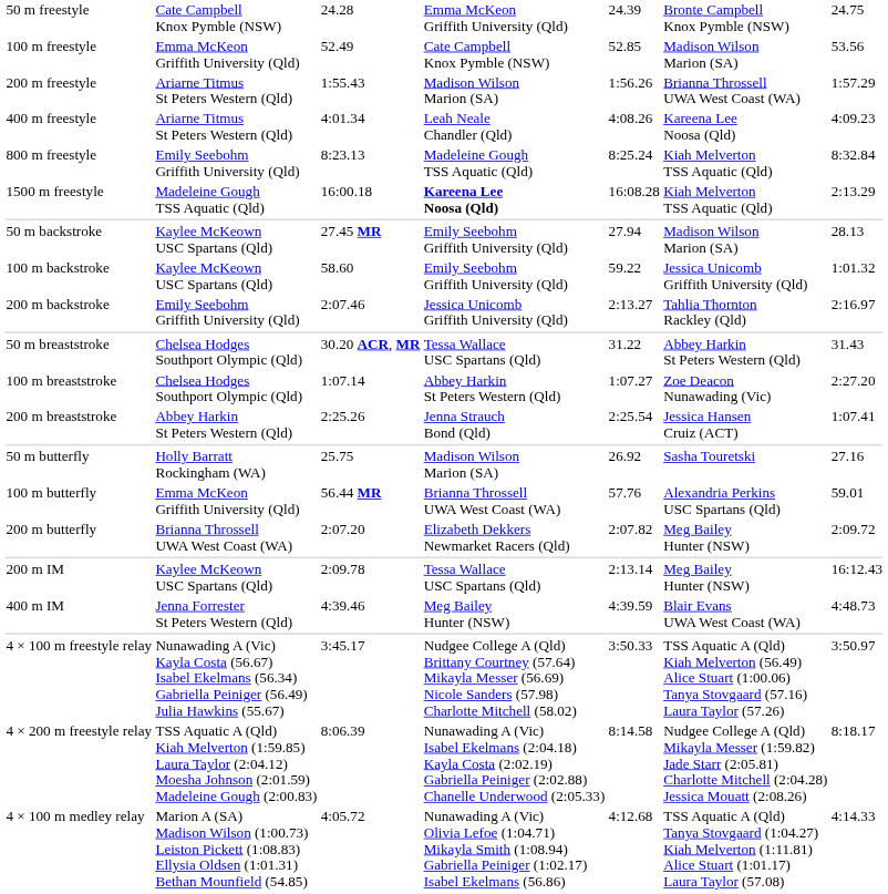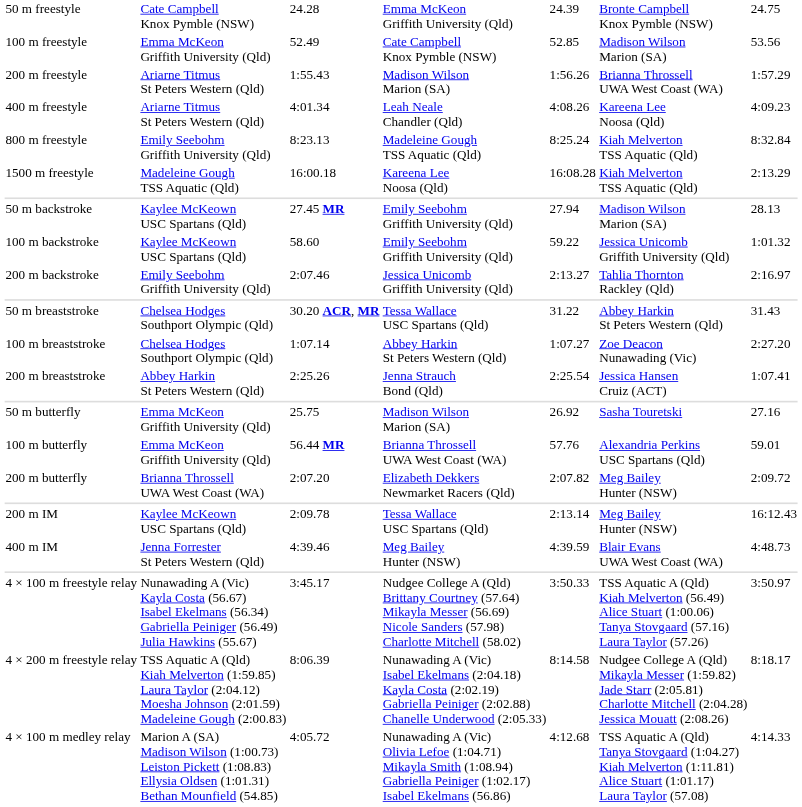 <table>
 <tr valign="top">
 <td>50 m freestyle</td>
 <td><a href='#'>Cate Campbell</a><br>Knox Pymble (NSW)</td>
 <td>24.28</td>
 <td><a href='#'>Emma McKeon</a><br>Griffith University (Qld)</td>
 <td>24.39</td>
 <td><a href='#'>Bronte Campbell</a><br>Knox Pymble (NSW)</td>
 <td>24.75</td>
 </tr>
 <tr valign="top">
 <td>100 m freestyle</td>
 <td><a href='#'>Emma McKeon</a><br>Griffith University (Qld)</td>
 <td>52.49</td>
 <td><a href='#'>Cate Campbell</a><br>Knox Pymble (NSW)</td>
 <td>52.85</td>
 <td><a href='#'>Madison Wilson</a><br>Marion (SA)</td>
 <td>53.56</td>
 </tr>
 <tr valign="top">
 <td>200 m freestyle</td>
 <td><a href='#'>Ariarne Titmus</a><br>St Peters Western (Qld)</td>
 <td>1:55.43</td>
 <td><a href='#'>Madison Wilson</a><br>Marion (SA)</td>
 <td>1:56.26</td>
 <td><a href='#'>Brianna Throssell</a><br>UWA West Coast (WA)</td>
 <td>1:57.29</td>
 </tr>
 <tr valign="top">
 <td>400 m freestyle</td>
 <td><a href='#'>Ariarne Titmus</a><br>St Peters Western (Qld)</td>
 <td>4:01.34</td>
 <td><a href='#'>Leah Neale</a><br>Chandler (Qld)</td>
 <td>4:08.26</td>
 <td><a href='#'>Kareena Lee</a><br>Noosa (Qld)</td>
 <td>4:09.23</td>
 </tr>
 <tr valign="top">
 <td>800 m freestyle</td>
 <td><a href='#'>Emily Seebohm</a><br>Griffith University (Qld)</td>
 <td>8:23.13</td>
 <td><a href='#'>Madeleine Gough</a><br>TSS Aquatic (Qld)</td>
 <td>8:25.24</td>
 <td><a href='#'>Kiah Melverton</a><br>TSS Aquatic (Qld)</td>
 <td>8:32.84</td>
 </tr>
 <tr valign="top">
 <td>1500 m freestyle</td>
 <td><a href='#'>Madeleine Gough</a><br>TSS Aquatic (Qld)</td>
 <td>16:00.18</td>
-<td><strong><a href='#'>Kareena Lee</a><br>Noosa (Qld)</strong></td>
+<td><a href='#'>Kareena Lee</a><br>Noosa (Qld)</td>
 <td>16:08.28</td>
 <td><a href='#'>Kiah Melverton</a><br>TSS Aquatic (Qld)</td>
 <td>2:13.29</td>
 </tr>
 <tr bgcolor=#DDDDDD>
 <td colspan=7></td>
 </tr>
 <tr valign="top">
 <td>50 m backstroke</td>
 <td><a href='#'>Kaylee McKeown</a><br>USC Spartans (Qld)</td>
 <td>27.45 <strong><a href='#'>MR</a></strong></td>
 <td><a href='#'>Emily Seebohm</a><br>Griffith University (Qld)</td>
 <td>27.94</td>
 <td><a href='#'>Madison Wilson</a><br>Marion (SA)</td>
 <td>28.13</td>
 </tr>
 <tr valign="top">
 <td>100 m backstroke</td>
 <td><a href='#'>Kaylee McKeown</a><br>USC Spartans (Qld)</td>
 <td>58.60</td>
 <td><a href='#'>Emily Seebohm</a><br>Griffith University (Qld)</td>
 <td>59.22</td>
 <td><a href='#'>Jessica Unicomb</a><br>Griffith University (Qld)</td>
 <td>1:01.32</td>
 </tr>
 <tr valign="top">
 <td>200 m backstroke</td>
 <td><a href='#'>Emily Seebohm</a><br>Griffith University (Qld)</td>
 <td>2:07.46</td>
 <td><a href='#'>Jessica Unicomb</a><br>Griffith University (Qld)</td>
 <td>2:13.27</td>
 <td><a href='#'>Tahlia Thornton</a><br>Rackley (Qld)</td>
 <td>2:16.97</td>
 </tr>
 <tr bgcolor=#DDDDDD>
 <td colspan=7></td>
 </tr>
 <tr valign="top">
 <td>50 m breaststroke</td>
 <td><a href='#'>Chelsea Hodges</a><br>Southport Olympic (Qld)</td>
 <td>30.20 <strong><a href='#'>ACR</a></strong>, <strong><a href='#'>MR</a></strong></td>
 <td><a href='#'>Tessa Wallace</a><br>USC Spartans (Qld)</td>
 <td>31.22</td>
 <td><a href='#'>Abbey Harkin</a><br>St Peters Western (Qld)</td>
 <td>31.43</td>
 </tr>
 <tr valign="top">
 <td>100 m breaststroke</td>
 <td><a href='#'>Chelsea Hodges</a><br>Southport Olympic (Qld)</td>
 <td>1:07.14</td>
 <td><a href='#'>Abbey Harkin</a><br>St Peters Western (Qld)</td>
 <td>1:07.27</td>
 <td><a href='#'>Zoe Deacon</a><br>Nunawading (Vic)</td>
 <td>2:27.20</td>
 </tr>
 <tr valign="top">
 <td>200 m breaststroke</td>
 <td><a href='#'>Abbey Harkin</a><br>St Peters Western (Qld)</td>
 <td>2:25.26</td>
 <td><a href='#'>Jenna Strauch</a><br>Bond (Qld)</td>
 <td>2:25.54</td>
 <td><a href='#'>Jessica Hansen</a><br>Cruiz (ACT)</td>
 <td>1:07.41</td>
 </tr>
 <tr bgcolor=#DDDDDD>
 <td colspan=7></td>
 </tr>
 <tr valign="top">
 <td>50 m butterfly</td>
-<td><a href='#'>Holly Barratt</a><br>Rockingham (WA)</td>
+<td><a href='#'>Emma McKeon</a><br>Griffith University (Qld)</td>
 <td>25.75</td>
 <td><a href='#'>Madison Wilson</a><br>Marion (SA)</td>
 <td>26.92</td>
 <td><a href='#'>Sasha Touretski</a><br></td>
 <td>27.16</td>
 </tr>
 <tr valign="top">
 <td>100 m butterfly</td>
 <td><a href='#'>Emma McKeon</a><br>Griffith University (Qld)</td>
 <td>56.44 <strong><a href='#'>MR</a></strong></td>
 <td><a href='#'>Brianna Throssell</a><br>UWA West Coast (WA)</td>
 <td>57.76</td>
 <td><a href='#'>Alexandria Perkins</a><br>USC Spartans (Qld)</td>
 <td>59.01</td>
 </tr>
 <tr valign="top">
 <td>200 m butterfly</td>
 <td><a href='#'>Brianna Throssell</a><br>UWA West Coast (WA)</td>
 <td>2:07.20</td>
 <td><a href='#'>Elizabeth Dekkers</a><br>Newmarket Racers (Qld)</td>
 <td>2:07.82</td>
 <td><a href='#'>Meg Bailey</a><br>Hunter (NSW)</td>
 <td>2:09.72</td>
 </tr>
 <tr bgcolor=#DDDDDD>
 <td colspan=7></td>
 </tr>
 <tr valign="top">
 <td>200 m IM</td>
 <td><a href='#'>Kaylee McKeown</a><br>USC Spartans (Qld)</td>
 <td>2:09.78</td>
 <td><a href='#'>Tessa Wallace</a><br>USC Spartans (Qld)</td>
 <td>2:13.14</td>
 <td><a href='#'>Meg Bailey</a><br>Hunter (NSW)</td>
 <td>16:12.43</td>
 </tr>
 <tr valign="top">
 <td>400 m IM</td>
 <td><a href='#'>Jenna Forrester</a><br>St Peters Western (Qld)</td>
 <td>4:39.46</td>
 <td><a href='#'>Meg Bailey</a><br>Hunter (NSW)</td>
 <td>4:39.59</td>
 <td><a href='#'>Blair Evans</a><br>UWA West Coast (WA)</td>
 <td>4:48.73</td>
 </tr>
 <tr bgcolor=#DDDDDD>
 <td colspan=7></td>
 </tr>
 <tr valign="top">
 <td>4 × 100 m freestyle relay</td>
 <td>Nunawading A (Vic)<br><a href='#'>Kayla Costa</a> (56.67)<br><a href='#'>Isabel Ekelmans</a> (56.34)<br><a href='#'>Gabriella Peiniger</a> (56.49)<br><a href='#'>Julia Hawkins</a> (55.67)</td>
 <td>3:45.17</td>
 <td>Nudgee College A (Qld)<br><a href='#'>Brittany Courtney</a> (57.64)<br><a href='#'>Mikayla Messer</a> (56.69)<br><a href='#'>Nicole Sanders</a> (57.98)<br><a href='#'>Charlotte Mitchell</a> (58.02)</td>
 <td>3:50.33</td>
 <td>TSS Aquatic A (Qld)<br><a href='#'>Kiah Melverton</a> (56.49)<br><a href='#'>Alice Stuart</a> (1:00.06)<br><a href='#'>Tanya Stovgaard</a> (57.16)<br><a href='#'>Laura Taylor</a> (57.26)</td>
 <td>3:50.97</td>
 </tr>
 <tr valign="top">
 <td>4 × 200 m freestyle relay</td>
 <td>TSS Aquatic A (Qld)<br><a href='#'>Kiah Melverton</a> (1:59.85)<br><a href='#'>Laura Taylor</a> (2:04.12)<br><a href='#'>Moesha Johnson</a> (2:01.59)<br><a href='#'>Madeleine Gough</a> (2:00.83)</td>
 <td>8:06.39</td>
 <td>Nunawading A (Vic)<br><a href='#'>Isabel Ekelmans</a> (2:04.18)<br><a href='#'>Kayla Costa</a> (2:02.19)<br><a href='#'>Gabriella Peiniger</a> (2:02.88)<br><a href='#'>Chanelle Underwood</a> (2:05.33)</td>
 <td>8:14.58</td>
 <td>Nudgee College A (Qld)<br><a href='#'>Mikayla Messer</a> (1:59.82)<br><a href='#'>Jade Starr</a> (2:05.81)<br><a href='#'>Charlotte Mitchell</a> (2:04.28)<br><a href='#'>Jessica Mouatt</a> (2:08.26)</td>
 <td>8:18.17</td>
 </tr>
 <tr valign="top">
 <td>4 × 100 m medley relay</td>
 <td>Marion A (SA)<br><a href='#'>Madison Wilson</a> (1:00.73)<br><a href='#'>Leiston Pickett</a> (1:08.83)<br><a href='#'>Ellysia Oldsen</a> (1:01.31)<br><a href='#'>Bethan Mounfield</a> (54.85)</td>
 <td>4:05.72</td>
 <td>Nunawading A (Vic)<br><a href='#'>Olivia Lefoe</a> (1:04.71)<br><a href='#'>Mikayla Smith</a> (1:08.94)<br><a href='#'>Gabriella Peiniger</a> (1:02.17)<br><a href='#'>Isabel Ekelmans</a> (56.86)</td>
 <td>4:12.68</td>
 <td>TSS Aquatic A (Qld)<br><a href='#'>Tanya Stovgaard</a> (1:04.27)<br><a href='#'>Kiah Melverton</a> (1:11.81)<br><a href='#'>Alice Stuart</a> (1:01.17)<br><a href='#'>Laura Taylor</a> (57.08)</td>
 <td>4:14.33</td>
 </tr>
 </table>
